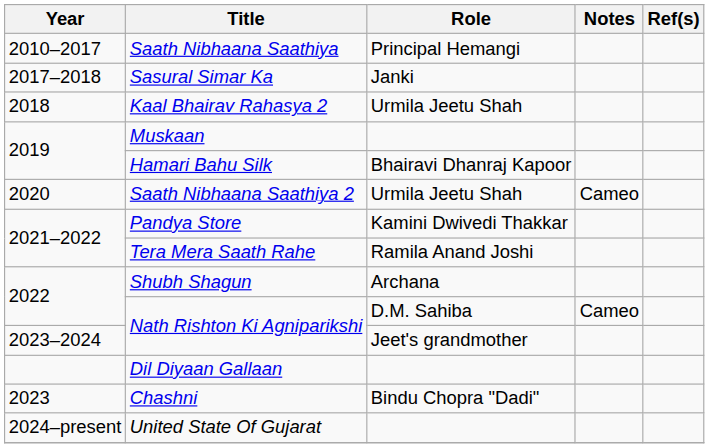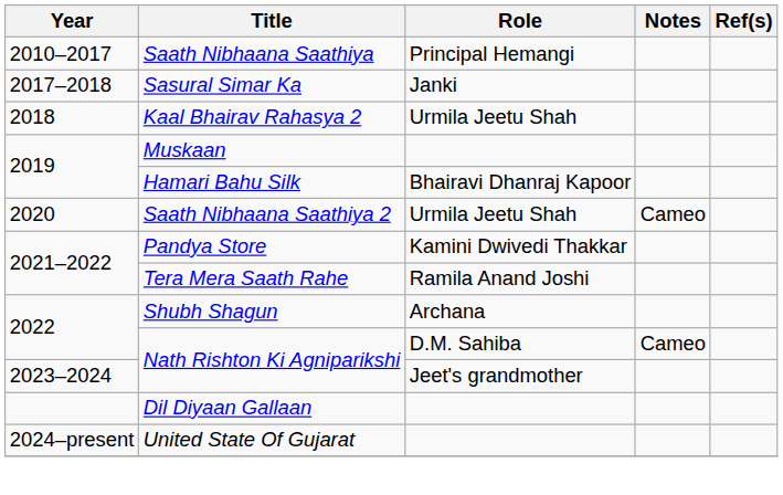 <table class="wikitable">
 <tr>
 <th>Year</th>
 <th>Title</th>
 <th>Role</th>
 <th>Notes</th>
 <th>Ref(s)</th>
 </tr>
 <tr>
 <td>2010–2017</td>
 <td><em><a href='#'>Saath Nibhaana Saathiya</a></em></td>
 <td>Principal Hemangi</td>
 <td></td>
 <td></td>
 </tr>
 <tr>
 <td>2017–2018</td>
 <td><em><a href='#'>Sasural Simar Ka</a></em></td>
 <td>Janki</td>
 <td></td>
 <td></td>
 </tr>
 <tr>
 <td>2018</td>
 <td><em><a href='#'>Kaal Bhairav Rahasya 2</a></em></td>
 <td>Urmila Jeetu Shah</td>
 <td></td>
 <td></td>
 </tr>
 <tr>
 <td rowspan="2">2019</td>
 <td><em><a href='#'>Muskaan</a></em></td>
 <td></td>
 <td></td>
 <td></td>
 </tr>
 <tr>
 <td><em><a href='#'>Hamari Bahu Silk</a></em></td>
 <td>Bhairavi Dhanraj Kapoor</td>
 <td></td>
 <td></td>
 </tr>
 <tr>
 <td>2020</td>
 <td><em><a href='#'>Saath Nibhaana Saathiya 2</a></em></td>
 <td>Urmila Jeetu Shah</td>
 <td>Cameo</td>
 <td></td>
 </tr>
 <tr>
 <td rowspan="2">2021–2022</td>
 <td><em><a href='#'>Pandya Store</a></em></td>
 <td>Kamini Dwivedi Thakkar</td>
 <td></td>
 <td></td>
 </tr>
 <tr>
 <td><em><a href='#'>Tera Mera Saath Rahe</a></em></td>
 <td>Ramila Anand Joshi</td>
 <td></td>
 <td></td>
 </tr>
 <tr>
 <td rowspan="2">2022</td>
 <td><em><a href='#'>Shubh Shagun</a></em></td>
 <td>Archana</td>
 <td></td>
 <td></td>
 </tr>
 <tr>
 <td rowspan="2"><em><a href='#'>Nath Rishton Ki Agniparikshi</a></em></td>
 <td>D.M. Sahiba</td>
 <td>Cameo</td>
 <td></td>
 </tr>
 <tr>
 <td>2023–2024</td>
 <td>Jeet's grandmother</td>
 <td></td>
 <td></td>
 </tr>
 <tr>
 <td></td>
 <td><em><a href='#'>Dil Diyaan Gallaan</a></em></td>
 <td></td>
 <td></td>
 <td></td>
 </tr>
 <tr>
-<td>2023</td>
-<td><em><a href='#'>Chashni</a></em></td>
-<td>Bindu Chopra "Dadi"</td>
-<td></td>
-<td></td>
-</tr>
-<tr>
 <td>2024–present</td>
 <td><em>United State Of Gujarat</em></td>
 <td></td>
 <td></td>
 <td></td>
 </tr>
 <tr>
 </tr>
 </table>
